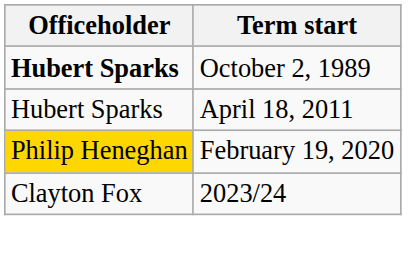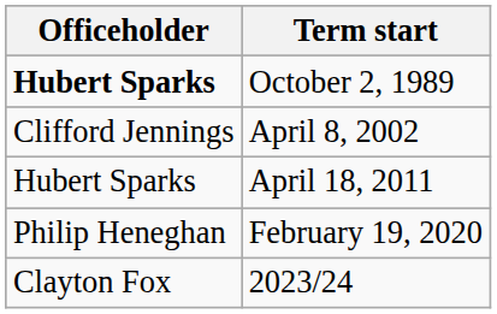 <table class="wikitable sortable">
 <tr style="vertical-align:bottom;">
 <th>Officeholder</th>
 <th>Term start</th>
 </tr>
 <tr>
 <td><strong>Hubert Sparks</strong></td>
 <td>October 2, 1989</td>
 </tr>
 <tr>
+<td>Clifford Jennings</td>
+<td>April 8, 2002</td>
+</tr>
+<tr>
 <td>Hubert Sparks</td>
 <td>April 18, 2011</td>
 </tr>
 <tr>
-<td style="background: gold;">Philip Heneghan</td>
+<td>Philip Heneghan</td>
 <td>February 19, 2020</td>
 </tr>
 <tr>
 <td>Clayton Fox</td>
 <td>2023/24</td>
 </tr>
 </table>
